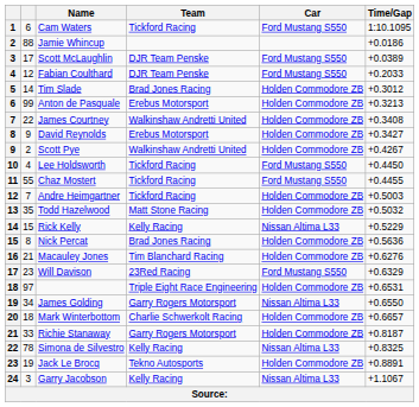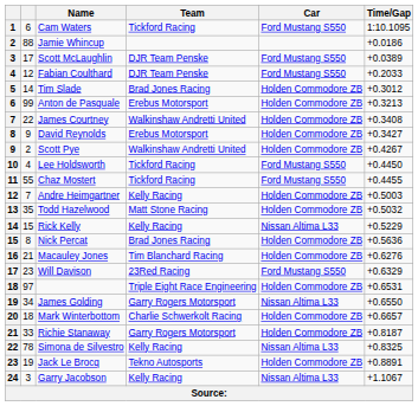 <table class="wikitable" style="font-size: 85%">
 <tr>
 <th></th>
 <th></th>
 <th>Name</th>
 <th>Team</th>
 <th>Car</th>
 <th>Time/Gap</th>
 </tr>
 <tr>
 <th>1</th>
 <td align="center">6</td>
 <td> <a href='#'>Cam Waters</a></td>
 <td><a href='#'>Tickford Racing</a></td>
 <td><a href='#'>Ford Mustang S550</a></td>
 <td>1:10.1095</td>
 </tr>
 <tr>
 <th>2</th>
 <td align="center">88</td>
 <td> <a href='#'>Jamie Whincup</a></td>
 <td></td>
 <td></td>
 <td>+0.0186</td>
 </tr>
 <tr>
 <th>3</th>
 <td align="center">17</td>
 <td> <a href='#'>Scott McLaughlin</a></td>
 <td><a href='#'>DJR Team Penske</a></td>
 <td><a href='#'>Ford Mustang S550</a></td>
 <td>+0.0389</td>
 </tr>
 <tr>
 <th>4</th>
 <td align="center">12</td>
 <td> <a href='#'>Fabian Coulthard</a></td>
 <td><a href='#'>DJR Team Penske</a></td>
 <td><a href='#'>Ford Mustang S550</a></td>
 <td>+0.2033</td>
 </tr>
 <tr>
 <th>5</th>
 <td align="center">14</td>
 <td> <a href='#'>Tim Slade</a></td>
 <td><a href='#'>Brad Jones Racing</a></td>
 <td><a href='#'>Holden Commodore ZB</a></td>
 <td>+0.3012</td>
 </tr>
 <tr>
 <th>6</th>
 <td align="center">99</td>
 <td> <a href='#'>Anton de Pasquale</a></td>
 <td><a href='#'>Erebus Motorsport</a></td>
 <td><a href='#'>Holden Commodore ZB</a></td>
 <td>+0.3213</td>
 </tr>
 <tr>
 <th>7</th>
 <td align="center">22</td>
 <td> <a href='#'>James Courtney</a></td>
 <td><a href='#'>Walkinshaw Andretti United</a></td>
 <td><a href='#'>Holden Commodore ZB</a></td>
 <td>+0.3408</td>
 </tr>
 <tr>
 <th>8</th>
 <td align="center">9</td>
 <td> <a href='#'>David Reynolds</a></td>
 <td><a href='#'>Erebus Motorsport</a></td>
 <td><a href='#'>Holden Commodore ZB</a></td>
 <td>+0.3427</td>
 </tr>
 <tr>
 <th>9</th>
 <td align="center">2</td>
 <td> <a href='#'>Scott Pye</a></td>
 <td><a href='#'>Walkinshaw Andretti United</a></td>
 <td><a href='#'>Holden Commodore ZB</a></td>
 <td>+0.4267</td>
 </tr>
 <tr>
 <th>10</th>
 <td align="center">4</td>
 <td> <a href='#'>Lee Holdsworth</a></td>
 <td><a href='#'>Tickford Racing</a></td>
 <td><a href='#'>Ford Mustang S550</a></td>
 <td>+0.4450</td>
 </tr>
 <tr>
 <th>11</th>
 <td align="center">55</td>
 <td> <a href='#'>Chaz Mostert</a></td>
 <td><a href='#'>Tickford Racing</a></td>
 <td><a href='#'>Ford Mustang S550</a></td>
 <td>+0.4455</td>
 </tr>
 <tr>
 <th>12</th>
 <td align="center">7</td>
 <td> <a href='#'>Andre Heimgartner</a></td>
-<td><a href='#'>Tickford Racing</a></td>
+<td><a href='#'>Kelly Racing</a></td>
 <td><a href='#'>Holden Commodore ZB</a></td>
 <td>+0.5003</td>
 </tr>
 <tr>
 <th>13</th>
 <td align="center">35</td>
 <td> <a href='#'>Todd Hazelwood</a></td>
 <td><a href='#'>Matt Stone Racing</a></td>
 <td><a href='#'>Holden Commodore ZB</a></td>
 <td>+0.5032</td>
 </tr>
 <tr>
 <th>14</th>
 <td align="center">15</td>
 <td> <a href='#'>Rick Kelly</a></td>
 <td><a href='#'>Kelly Racing</a></td>
 <td><a href='#'>Nissan Altima L33</a></td>
 <td>+0.5229</td>
 </tr>
 <tr>
 <th>15</th>
 <td align="center">8</td>
 <td> <a href='#'>Nick Percat</a></td>
 <td><a href='#'>Brad Jones Racing</a></td>
 <td><a href='#'>Holden Commodore ZB</a></td>
 <td>+0.5636</td>
 </tr>
 <tr>
 <th>16</th>
 <td align="center">21</td>
 <td> <a href='#'>Macauley Jones</a></td>
 <td><a href='#'>Tim Blanchard Racing</a></td>
 <td><a href='#'>Holden Commodore ZB</a></td>
 <td>+0.6276</td>
 </tr>
 <tr>
 <th>17</th>
 <td align="center">23</td>
 <td> <a href='#'>Will Davison</a></td>
 <td><a href='#'>23Red Racing</a></td>
 <td><a href='#'>Ford Mustang S550</a></td>
 <td>+0.6329</td>
 </tr>
 <tr>
 <th>18</th>
 <td align="center">97</td>
 <td></td>
 <td><a href='#'>Triple Eight Race Engineering</a></td>
 <td><a href='#'>Holden Commodore ZB</a></td>
 <td>+0.6531</td>
 </tr>
 <tr>
 <th>19</th>
 <td align="center">34</td>
 <td> <a href='#'>James Golding</a></td>
 <td><a href='#'>Garry Rogers Motorsport</a></td>
 <td><a href='#'>Nissan Altima L33</a></td>
 <td>+0.6550</td>
 </tr>
 <tr>
 <th>20</th>
 <td align="center">18</td>
 <td> <a href='#'>Mark Winterbottom</a></td>
 <td><a href='#'>Charlie Schwerkolt Racing</a></td>
 <td><a href='#'>Holden Commodore ZB</a></td>
 <td>+0.6657</td>
 </tr>
 <tr>
 <th>21</th>
 <td align="center">33</td>
 <td> <a href='#'>Richie Stanaway</a></td>
 <td><a href='#'>Garry Rogers Motorsport</a></td>
 <td><a href='#'>Holden Commodore ZB</a></td>
 <td>+0.8187</td>
 </tr>
 <tr>
 <th>22</th>
 <td align="center">78</td>
 <td> <a href='#'>Simona de Silvestro</a></td>
 <td><a href='#'>Kelly Racing</a></td>
 <td><a href='#'>Nissan Altima L33</a></td>
 <td>+0.8325</td>
 </tr>
 <tr>
 <th>23</th>
 <td align="center">19</td>
 <td> <a href='#'>Jack Le Brocq</a></td>
 <td><a href='#'>Tekno Autosports</a></td>
 <td><a href='#'>Holden Commodore ZB</a></td>
 <td>+0.8891</td>
 </tr>
 <tr>
 <th>24</th>
 <td align="center">3</td>
 <td> <a href='#'>Garry Jacobson</a></td>
 <td><a href='#'>Kelly Racing</a></td>
 <td><a href='#'>Nissan Altima L33</a></td>
 <td>+1.1067</td>
 </tr>
 <tr>
 <th colspan="6">Source:</th>
 </tr>
 </table>
